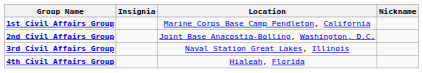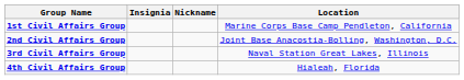 <table class="wikitable" style="text-align:center;">
 <tr style="background:#ccc;">
 <th><strong>Group Name</strong></th>
 <th><strong>Insignia</strong></th>
+<th><strong>Nickname</strong></th>
 <th><strong>Location</strong></th>
-<th><strong>Nickname</strong></th>
 </tr>
 <tr>
 <td><strong><a href='#'>1st Civil Affairs Group</a></strong></td>
 <td></td>
+<td></td>
 <td><a href='#'>Marine Corps Base Camp Pendleton</a>, <a href='#'>California</a></td>
-<td></td>
 </tr>
 <tr>
 <td><strong><a href='#'>2nd Civil Affairs Group</a></strong></td>
 <td></td>
+<td></td>
 <td><a href='#'>Joint Base Anacostia-Bolling</a>, <a href='#'>Washington, D.C.</a></td>
-<td></td>
 </tr>
 <tr>
 <td><strong><a href='#'>3rd Civil Affairs Group</a></strong></td>
 <td></td>
+<td></td>
 <td><a href='#'>Naval Station Great Lakes</a>, <a href='#'>Illinois</a></td>
-<td></td>
 </tr>
 <tr>
 <td><strong><a href='#'>4th Civil Affairs Group</a></strong></td>
 <td></td>
+<td></td>
 <td><a href='#'>Hialeah</a>, <a href='#'>Florida</a></td>
-<td></td>
 </tr>
 </table>
